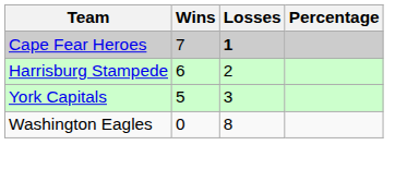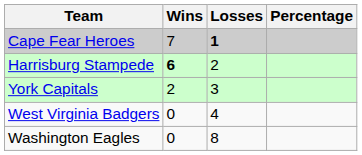 <table class="wikitable">
 <tr>
 <th>Team</th>
 <th>Wins</th>
 <th>Losses</th>
 <th>Percentage</th>
 </tr>
 <tr style="background:#ccc;">
 <td><a href='#'>Cape Fear Heroes</a></td>
 <td>7</td>
 <td><strong>1</strong></td>
 <td></td>
 </tr>
 <tr style="background:#cfc;">
 <td><a href='#'>Harrisburg Stampede</a></td>
-<td>6</td>
+<td><strong>6</strong></td>
 <td>2</td>
 <td></td>
 </tr>
 <tr style="background:#cfc;">
 <td><a href='#'>York Capitals</a></td>
-<td>5</td>
+<td>2</td>
 <td>3</td>
+<td></td>
+</tr>
+<tr style=>
+<td><a href='#'>West Virginia Badgers</a></td>
+<td>0</td>
+<td>4</td>
 <td></td>
 </tr>
 <tr style=>
 <td>Washington Eagles</td>
 <td>0</td>
 <td>8</td>
 <td></td>
 </tr>
 </table>
